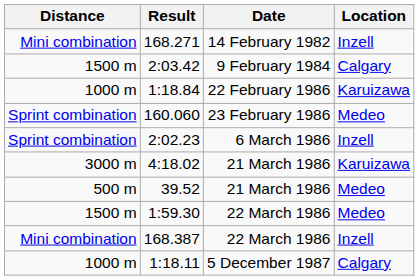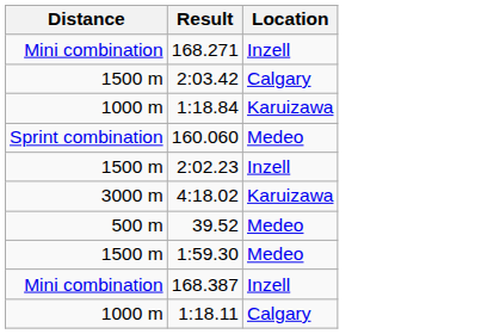 <table class="wikitable">
 <tr>
 <th>Distance</th>
 <th>Result</th>
-<th>Date</th>
 <th>Location</th>
 </tr>
 <tr align="right">
 <td><a href='#'>Mini combination</a></td>
 <td>168.271</td>
-<td>14 February 1982</td>
 <td align="left"><a href='#'>Inzell</a></td>
 </tr>
 <tr align="right">
 <td>1500 m</td>
 <td>2:03.42</td>
-<td>9 February 1984</td>
 <td align="left"><a href='#'>Calgary</a></td>
 </tr>
 <tr align="right">
 <td>1000 m</td>
 <td>1:18.84</td>
-<td>22 February 1986</td>
 <td align="left"><a href='#'>Karuizawa</a></td>
 </tr>
 <tr align="right">
 <td><a href='#'>Sprint combination</a></td>
 <td>160.060</td>
-<td>23 February 1986</td>
 <td align="left"><a href='#'>Medeo</a></td>
 </tr>
 <tr align="right">
-<td><a href='#'>Sprint combination</a></td>
+<td>1500 m</td>
 <td>2:02.23</td>
-<td>6 March 1986</td>
 <td align="left"><a href='#'>Inzell</a></td>
 </tr>
 <tr align="right">
 <td>3000 m</td>
 <td>4:18.02</td>
-<td>21 March 1986</td>
 <td align="left"><a href='#'>Karuizawa</a></td>
 </tr>
 <tr align="right">
 <td>500 m</td>
 <td>39.52</td>
-<td>21 March 1986</td>
 <td align="left"><a href='#'>Medeo</a></td>
 </tr>
 <tr align="right">
 <td>1500 m</td>
 <td>1:59.30</td>
-<td>22 March 1986</td>
 <td align="left"><a href='#'>Medeo</a></td>
 </tr>
 <tr align="right">
 <td><a href='#'>Mini combination</a></td>
 <td>168.387</td>
-<td>22 March 1986</td>
 <td align="left"><a href='#'>Inzell</a></td>
 </tr>
 <tr align="right">
 <td>1000 m</td>
 <td>1:18.11</td>
-<td>5 December 1987</td>
 <td align="left"><a href='#'>Calgary</a></td>
 </tr>
 </table>
